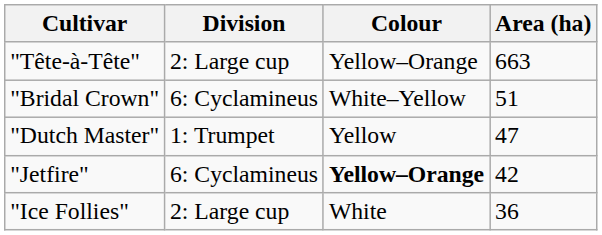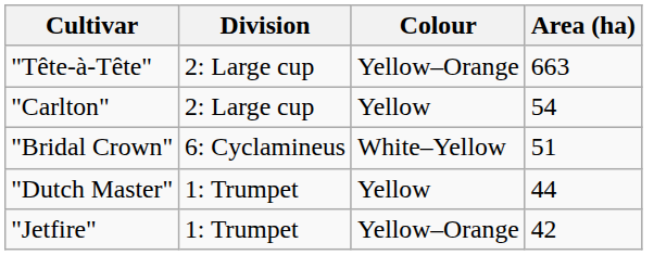 <table class="wikitable sortable">
 <tr>
 <th>Cultivar</th>
 <th>Division</th>
 <th>Colour</th>
 <th>Area (ha)</th>
 </tr>
 <tr>
 <td>"Tête-à-Tête"</td>
 <td>2: Large cup</td>
 <td>Yellow–Orange</td>
 <td>663</td>
 </tr>
 <tr>
+<td>"Carlton"</td>
+<td>2: Large cup</td>
+<td>Yellow</td>
+<td>54</td>
+</tr>
+<tr>
 <td>"Bridal Crown"</td>
 <td>6: Cyclamineus</td>
 <td>White–Yellow</td>
 <td>51</td>
 </tr>
 <tr>
 <td>"Dutch Master"</td>
 <td>1: Trumpet</td>
 <td>Yellow</td>
-<td>47</td>
+<td>44</td>
 </tr>
 <tr>
 <td>"Jetfire"</td>
-<td>6: Cyclamineus</td>
-<td><strong>Yellow–Orange</strong></td>
+<td>1: Trumpet</td>
+<td>Yellow–Orange</td>
 <td>42</td>
 </tr>
-<tr>
-<td>"Ice Follies"</td>
-<td>2: Large cup</td>
-<td>White</td>
-<td>36</td>
-</tr>
 </table>
